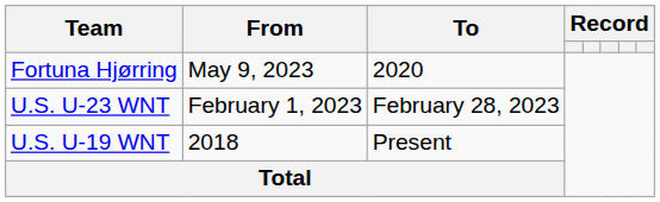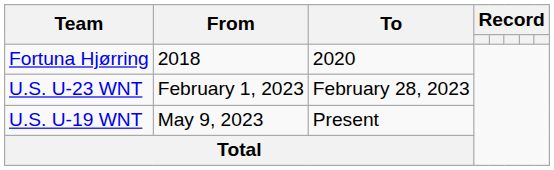 <table class=wikitable style=text-align:center>
 <tr>
 <th rowspan="2">Team</th>
 <th rowspan="2">From</th>
 <th rowspan="2">To</th>
 <th colspan="5">Record</th>
 </tr>
 <tr>
 <th></th>
 <th></th>
 <th></th>
 <th></th>
 <th></th>
 </tr>
 <tr>
 <td align=left><a href='#'>Fortuna Hjørring</a></td>
-<td align=left>May 9, 2023</td>
+<td align=left>2018</td>
 <td align=left>2020<br></td>
 </tr>
 <tr>
 <td align=left><a href='#'>U.S. U-23 WNT</a></td>
 <td align=left>February 1, 2023</td>
 <td align=left>February 28, 2023<br></td>
 </tr>
 <tr>
 <td align=left><a href='#'>U.S. U-19 WNT</a></td>
-<td align=left>2018</td>
+<td align=left>May 9, 2023</td>
 <td align=left>Present<br></td>
 </tr>
 <tr>
 <th colspan="3">Total<br></th>
 </tr>
 </table>
